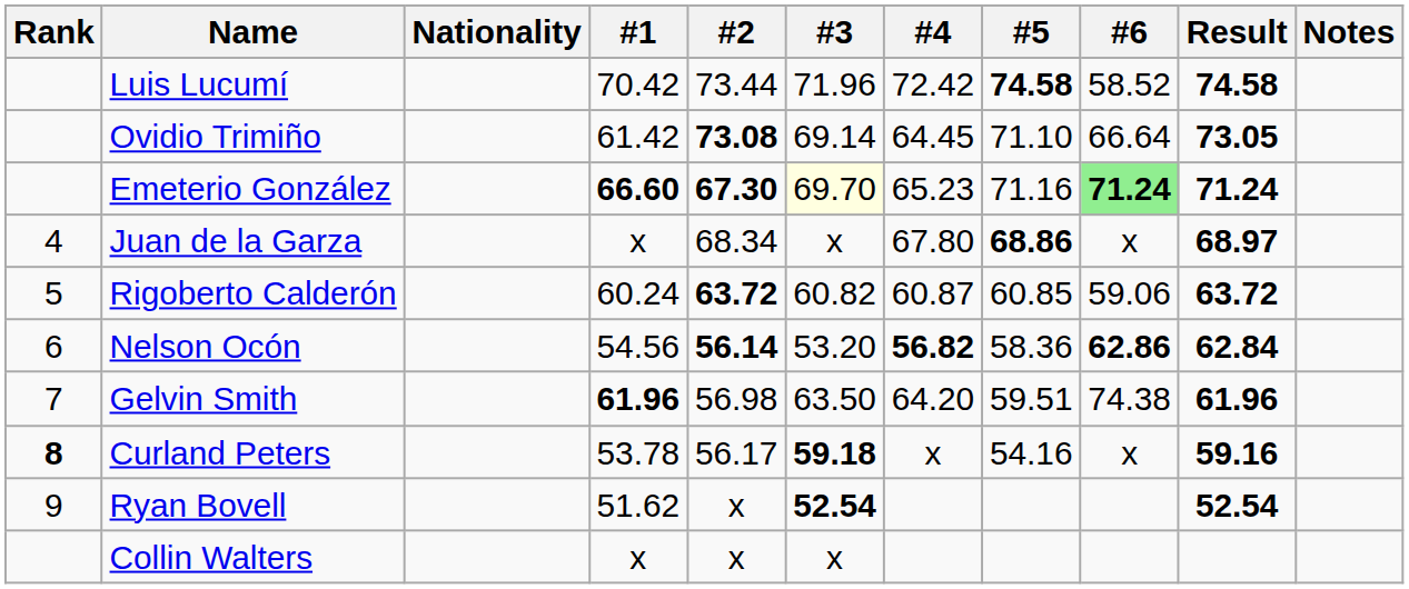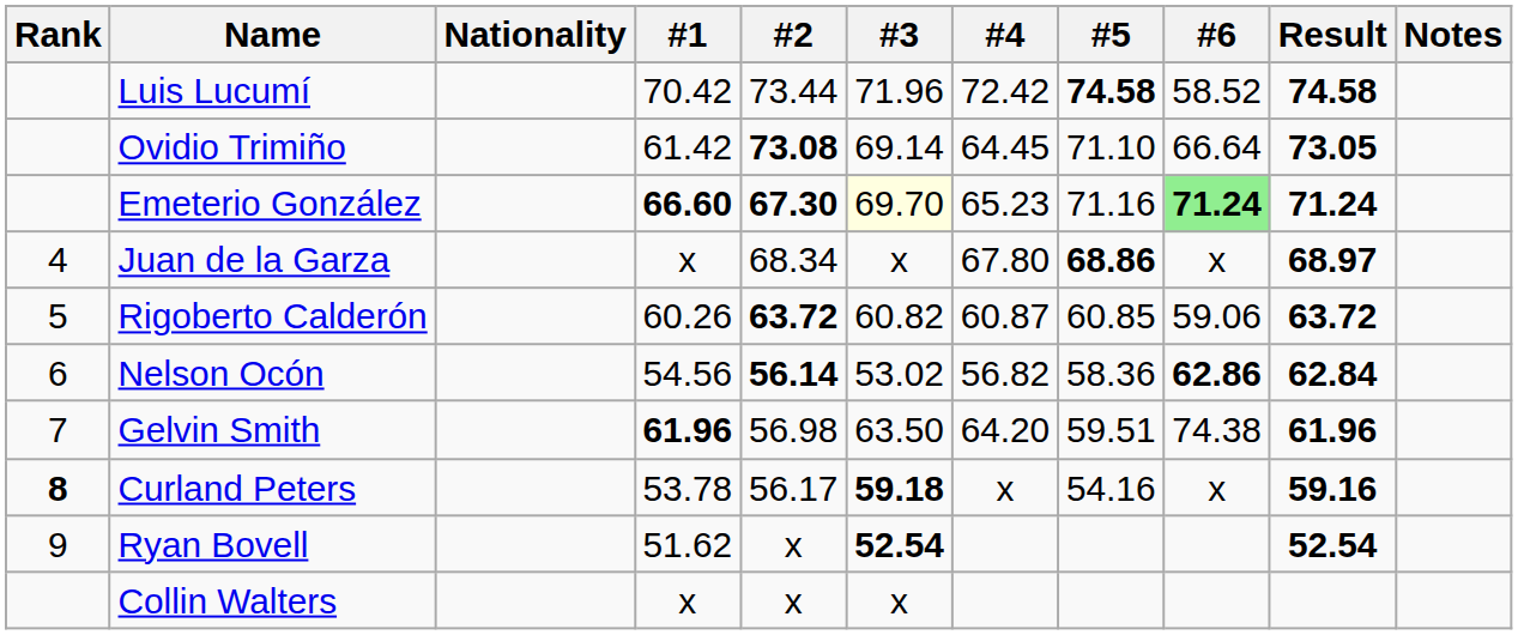 <table class="wikitable sortable" style="text-align:center;font-size:95%">
 <tr>
 <th>Rank</th>
 <th>Name</th>
 <th>Nationality</th>
 <th>#1</th>
 <th>#2</th>
 <th>#3</th>
 <th>#4</th>
 <th>#5</th>
 <th>#6</th>
 <th>Result</th>
 <th>Notes</th>
 </tr>
 <tr>
 <td></td>
 <td align=left><a href='#'>Luis Lucumí</a></td>
 <td align=left></td>
 <td>70.42</td>
 <td>73.44</td>
 <td>71.96</td>
 <td>72.42</td>
 <td><strong>74.58</strong></td>
 <td>58.52</td>
 <td><strong>74.58</strong></td>
 <td></td>
 </tr>
 <tr>
 <td></td>
 <td align=left><a href='#'>Ovidio Trimiño</a></td>
 <td align=left></td>
 <td>61.42</td>
 <td><strong>73.08</strong></td>
 <td>69.14</td>
 <td>64.45</td>
 <td>71.10</td>
 <td>66.64</td>
 <td><strong>73.05</strong></td>
 <td></td>
 </tr>
 <tr>
 <td></td>
 <td align=left><a href='#'>Emeterio González</a></td>
 <td align=left></td>
 <td><strong>66.60</strong></td>
 <td><strong>67.30</strong></td>
 <td style="background: lightyellow;">69.70</td>
 <td>65.23</td>
 <td>71.16</td>
 <td style="background: lightgreen;"><strong>71.24</strong></td>
 <td><strong>71.24</strong></td>
 <td></td>
 </tr>
 <tr>
 <td>4</td>
 <td align=left><a href='#'>Juan de la Garza</a></td>
 <td align=left></td>
 <td>x</td>
 <td>68.34</td>
 <td>x</td>
 <td>67.80</td>
 <td><strong>68.86</strong></td>
 <td>x</td>
 <td><strong>68.97</strong></td>
 <td></td>
 </tr>
 <tr>
 <td>5</td>
 <td align=left><a href='#'>Rigoberto Calderón</a></td>
 <td align=left></td>
-<td>60.24</td>
+<td>60.26</td>
 <td><strong>63.72</strong></td>
 <td>60.82</td>
 <td>60.87</td>
 <td>60.85</td>
 <td>59.06</td>
 <td><strong>63.72</strong></td>
 <td></td>
 </tr>
 <tr>
 <td>6</td>
 <td align=left><a href='#'>Nelson Ocón</a></td>
 <td align=left></td>
 <td>54.56</td>
 <td><strong>56.14</strong></td>
-<td>53.20</td>
-<td><strong>56.82</strong></td>
+<td>53.02</td>
+<td>56.82</td>
 <td>58.36</td>
 <td><strong>62.86</strong></td>
 <td><strong>62.84</strong></td>
 <td></td>
 </tr>
 <tr>
 <td>7</td>
 <td align=left><a href='#'>Gelvin Smith</a></td>
 <td align=left></td>
 <td><strong>61.96</strong></td>
 <td>56.98</td>
 <td>63.50</td>
 <td>64.20</td>
 <td>59.51</td>
 <td>74.38</td>
 <td><strong>61.96</strong></td>
 <td></td>
 </tr>
 <tr>
 <td><strong>8</strong></td>
 <td align=left><a href='#'>Curland Peters</a></td>
 <td align=left></td>
 <td>53.78</td>
 <td>56.17</td>
 <td><strong>59.18</strong></td>
 <td>x</td>
 <td>54.16</td>
 <td>x</td>
 <td><strong>59.16</strong></td>
 <td></td>
 </tr>
 <tr>
 <td>9</td>
 <td align=left><a href='#'>Ryan Bovell</a></td>
 <td align=left></td>
 <td>51.62</td>
 <td>x</td>
 <td><strong>52.54</strong></td>
 <td></td>
 <td></td>
 <td></td>
 <td><strong>52.54</strong></td>
 <td></td>
 </tr>
 <tr>
 <td></td>
 <td align=left><a href='#'>Collin Walters</a></td>
 <td align=left></td>
 <td>x</td>
 <td>x</td>
 <td>x</td>
 <td></td>
 <td></td>
 <td></td>
 <td><strong></strong></td>
 <td></td>
 </tr>
 </table>
